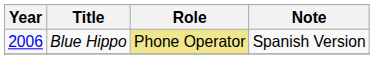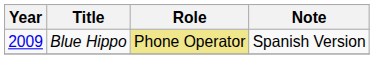 <table class="wikitable" style="font-size:95%;">
 <tr>
 <th>Year</th>
 <th>Title</th>
 <th>Role</th>
 <th>Note</th>
 </tr>
 <tr>
-<td><a href='#'>2006</a></td>
+<td><a href='#'>2009</a></td>
 <td><em>Blue Hippo</em></td>
 <td style="background: khaki;">Phone Operator</td>
 <td>Spanish Version</td>
 </tr>
 <tr>
 </tr>
 </table>
